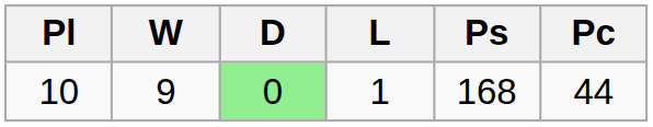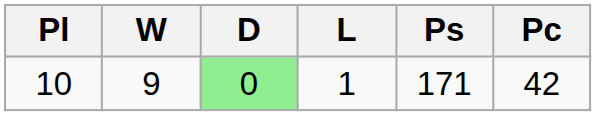 <table class="wikitable"  style="text-align:center" width="">
 <tr>
 <th width=40px>Pl</th>
 <th width=40px>W</th>
 <th width=40px>D</th>
 <th width=40px>L</th>
 <th width=40px>Ps</th>
 <th width=40px>Pc</th>
 </tr>
 <tr>
 <td>10</td>
 <td>9</td>
 <td style="background: lightgreen;">0</td>
 <td>1</td>
-<td>168</td>
-<td>44</td>
+<td>171</td>
+<td>42</td>
 </tr>
 </table>
